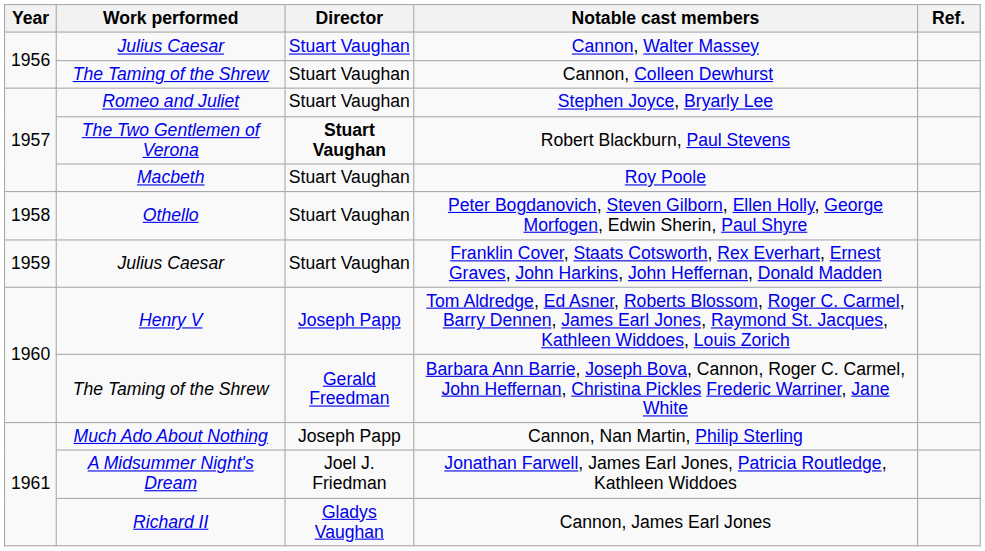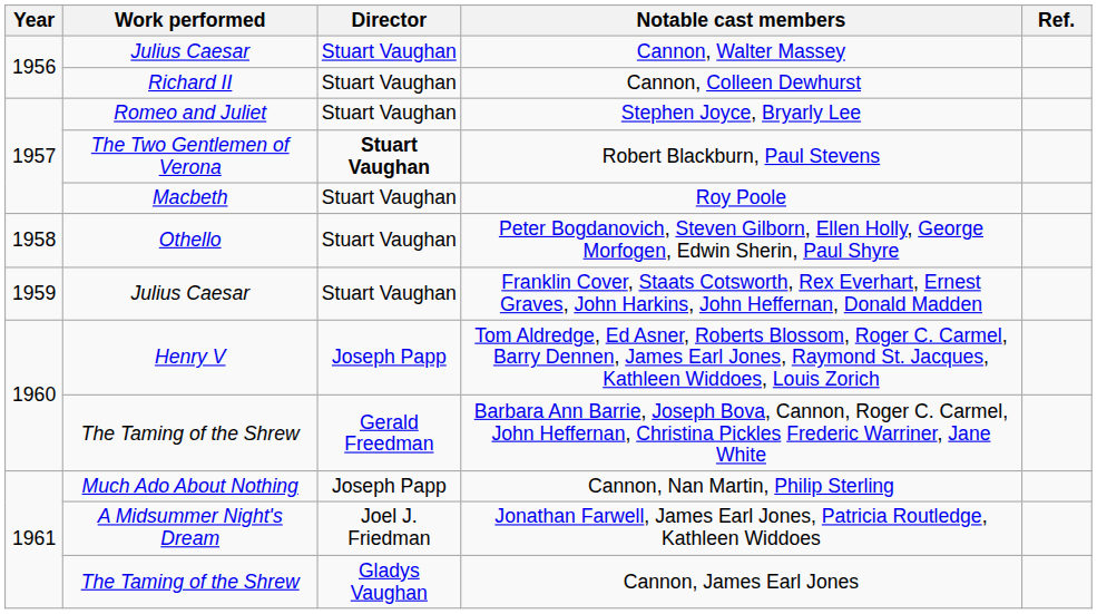 <table class="wikitable sortable" style="text-align:center;">
 <tr>
 <th width="40">Year</th>
 <th width="200">Work performed</th>
 <th width="110">Director</th>
 <th width="450" class="unsortable">Notable cast members</th>
 <th width="50" class="unsortable">Ref.</th>
 </tr>
 <tr>
 <td rowspan="2">1956</td>
 <td><em><a href='#'>Julius Caesar</a></em></td>
 <td><a href='#'>Stuart Vaughan</a></td>
 <td><a href='#'> Cannon</a>, <a href='#'>Walter Massey</a></td>
 <td></td>
 </tr>
 <tr>
-<td><em><a href='#'>The Taming of the Shrew</a></em></td>
+<td><em><a href='#'>Richard II</a></em></td>
 <td>Stuart Vaughan</td>
 <td> Cannon, <a href='#'>Colleen Dewhurst</a></td>
 <td></td>
 </tr>
 <tr>
 <td rowspan="3">1957</td>
 <td><em><a href='#'>Romeo and Juliet</a></em></td>
 <td>Stuart Vaughan</td>
 <td class=nowraplinks><a href='#'>Stephen Joyce</a>, <a href='#'>Bryarly Lee</a> </td>
 <td></td>
 </tr>
 <tr>
 <td><em><a href='#'>The Two Gentlemen of Verona</a></em></td>
 <td><strong>Stuart Vaughan</strong></td>
 <td class=nowraplinks>Robert Blackburn, <a href='#'>Paul Stevens</a> </td>
 <td></td>
 </tr>
 <tr>
 <td><em><a href='#'>Macbeth</a></em></td>
 <td>Stuart Vaughan</td>
 <td class=nowraplinks><a href='#'>Roy Poole</a> </td>
 <td></td>
 </tr>
 <tr>
 <td rowspan="1">1958</td>
 <td><em><a href='#'>Othello</a></em></td>
 <td>Stuart Vaughan</td>
 <td class=nowraplinks><a href='#'>Peter Bogdanovich</a>, <a href='#'>Steven Gilborn</a>, <a href='#'>Ellen Holly</a>, <a href='#'>George Morfogen</a>, Edwin Sherin, <a href='#'>Paul Shyre</a></td>
 <td></td>
 </tr>
 <tr>
 <td rowspan="1">1959</td>
 <td><em>Julius Caesar</em></td>
 <td>Stuart Vaughan</td>
 <td class=nowraplinks><a href='#'>Franklin Cover</a>, <a href='#'>Staats Cotsworth</a>, <a href='#'>Rex Everhart</a>, <a href='#'>Ernest Graves</a>, <a href='#'>John Harkins</a>, <a href='#'>John Heffernan</a>, <a href='#'>Donald Madden</a></td>
 <td><wbr></td>
 </tr>
 <tr>
 <td rowspan="2">1960</td>
 <td><em><a href='#'>Henry V</a></em></td>
 <td><a href='#'>Joseph Papp</a></td>
 <td class=nowraplinks><a href='#'>Tom Aldredge</a>, <a href='#'>Ed Asner</a>, <a href='#'>Roberts Blossom</a>, <a href='#'>Roger C. Carmel</a>, <a href='#'>Barry Dennen</a>, <a href='#'>James Earl Jones</a>, <a href='#'>Raymond St. Jacques</a>, <a href='#'>Kathleen Widdoes</a>, <a href='#'>Louis Zorich</a></td>
 <td></td>
 </tr>
 <tr>
 <td><em>The Taming of the Shrew</em></td>
 <td><a href='#'>Gerald Freedman</a></td>
 <td class=nowraplinks><a href='#'>Barbara Ann Barrie</a>, <a href='#'>Joseph Bova</a>,  Cannon, Roger C. Carmel, <a href='#'>John Heffernan</a>, <a href='#'>Christina Pickles</a> <a href='#'>Frederic Warriner</a>, <a href='#'>Jane White</a></td>
 <td></td>
 </tr>
 <tr>
 <td rowspan="3">1961</td>
 <td><em><a href='#'>Much Ado About Nothing</a></em></td>
 <td>Joseph Papp</td>
 <td> Cannon, Nan Martin, <a href='#'>Philip Sterling</a></td>
 <td></td>
 </tr>
 <tr>
 <td><em><a href='#'>A Midsummer Night's Dream</a></em></td>
 <td>Joel J. Friedman</td>
 <td class=nowraplinks><a href='#'>Jonathan Farwell</a>, James Earl Jones, <a href='#'>Patricia Routledge</a>, Kathleen Widdoes</td>
 <td><wbr></td>
 </tr>
 <tr>
-<td><em><a href='#'>Richard II</a></em></td>
+<td><em><a href='#'>The Taming of the Shrew</a></em></td>
 <td><a href='#'>Gladys Vaughan</a></td>
 <td> Cannon, James Earl Jones</td>
 <td></td>
 </tr>
 </table>
